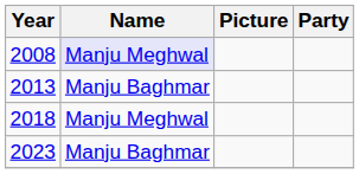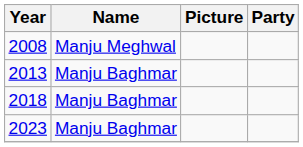 <table class="wikitable sortable">
 <tr>
 <th>Year</th>
 <th>Name</th>
 <th>Picture</th>
 <th colspan=2>Party</th>
 </tr>
 <tr>
 <td><a href='#'>2008</a></td>
-<td style="background: lavender;"><a href='#'>Manju Meghwal</a></td>
+<td><a href='#'>Manju Meghwal</a></td>
 <td></td>
 <td></td>
 </tr>
 <tr>
 <td><a href='#'>2013</a></td>
 <td><a href='#'>Manju Baghmar</a></td>
 <td></td>
 <td></td>
 </tr>
 <tr>
 <td><a href='#'>2018</a></td>
-<td><a href='#'>Manju Meghwal</a></td>
+<td><a href='#'>Manju Baghmar</a></td>
 <td></td>
 <td></td>
 </tr>
 <tr>
 <td><a href='#'>2023</a></td>
 <td><a href='#'>Manju Baghmar</a></td>
 <td></td>
 <td></td>
 </tr>
 <tr>
 </tr>
 </table>
